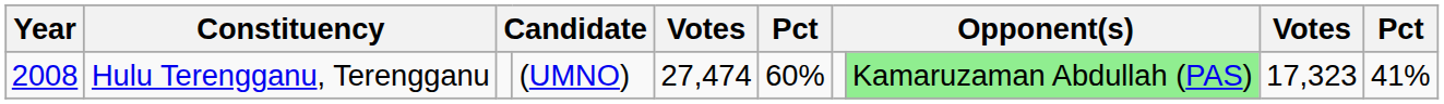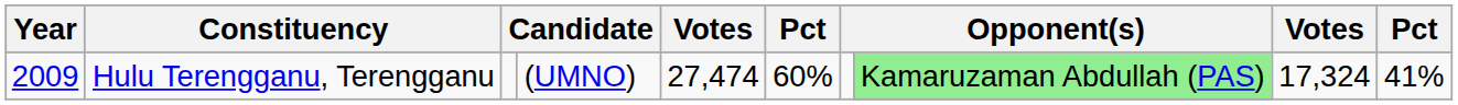 <table class="wikitable" style="margin:0.5em ; font-size:95%">
 <tr>
 <th>Year</th>
 <th>Constituency</th>
 <th colspan=2>Candidate</th>
 <th>Votes</th>
 <th>Pct</th>
 <th colspan=2>Opponent(s)</th>
 <th>Votes</th>
 <th>Pct</th>
 </tr>
 <tr>
-<td><a href='#'>2008</a></td>
+<td><a href='#'>2009</a></td>
 <td><a href='#'>Hulu Terengganu</a>, Terengganu</td>
 <td></td>
 <td> (<a href='#'>UMNO</a>)</td>
 <td align="right">27,474</td>
 <td>60%</td>
 <td></td>
 <td style="background: lightgreen;">Kamaruzaman Abdullah (<a href='#'>PAS</a>)</td>
-<td align="right">17,323</td>
+<td align="right">17,324</td>
 <td>41%</td>
 </tr>
 </table>
